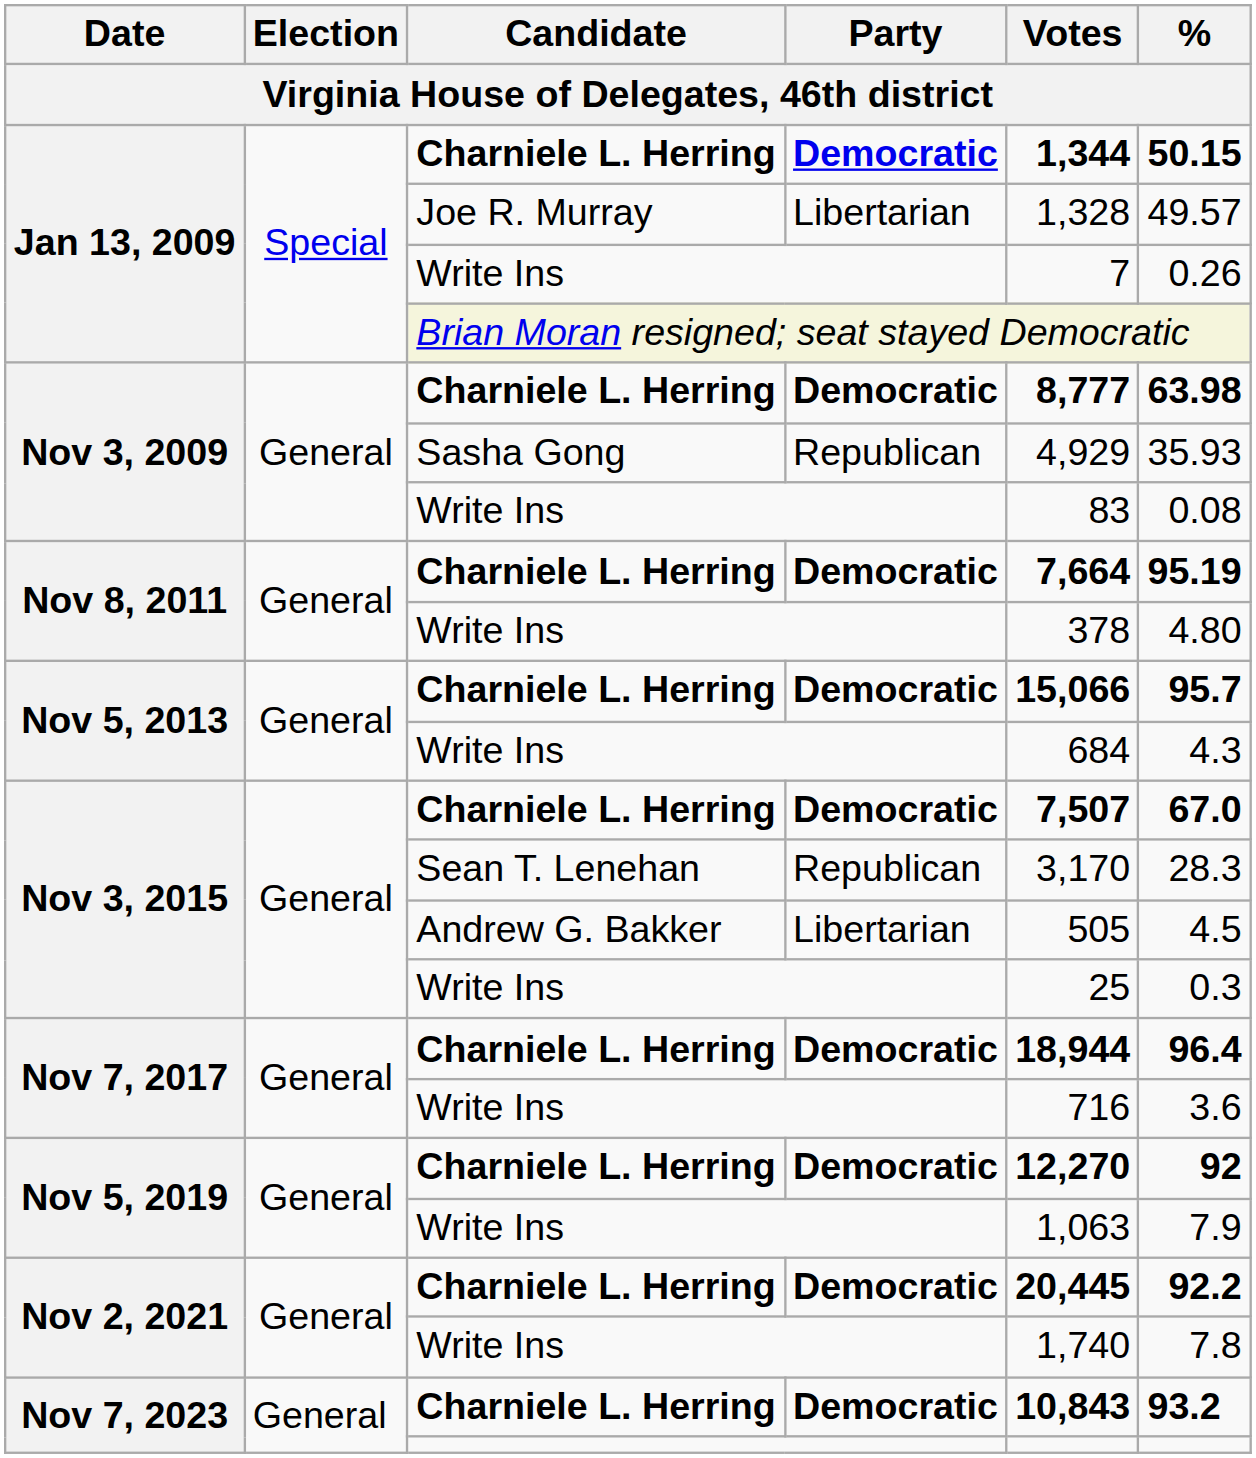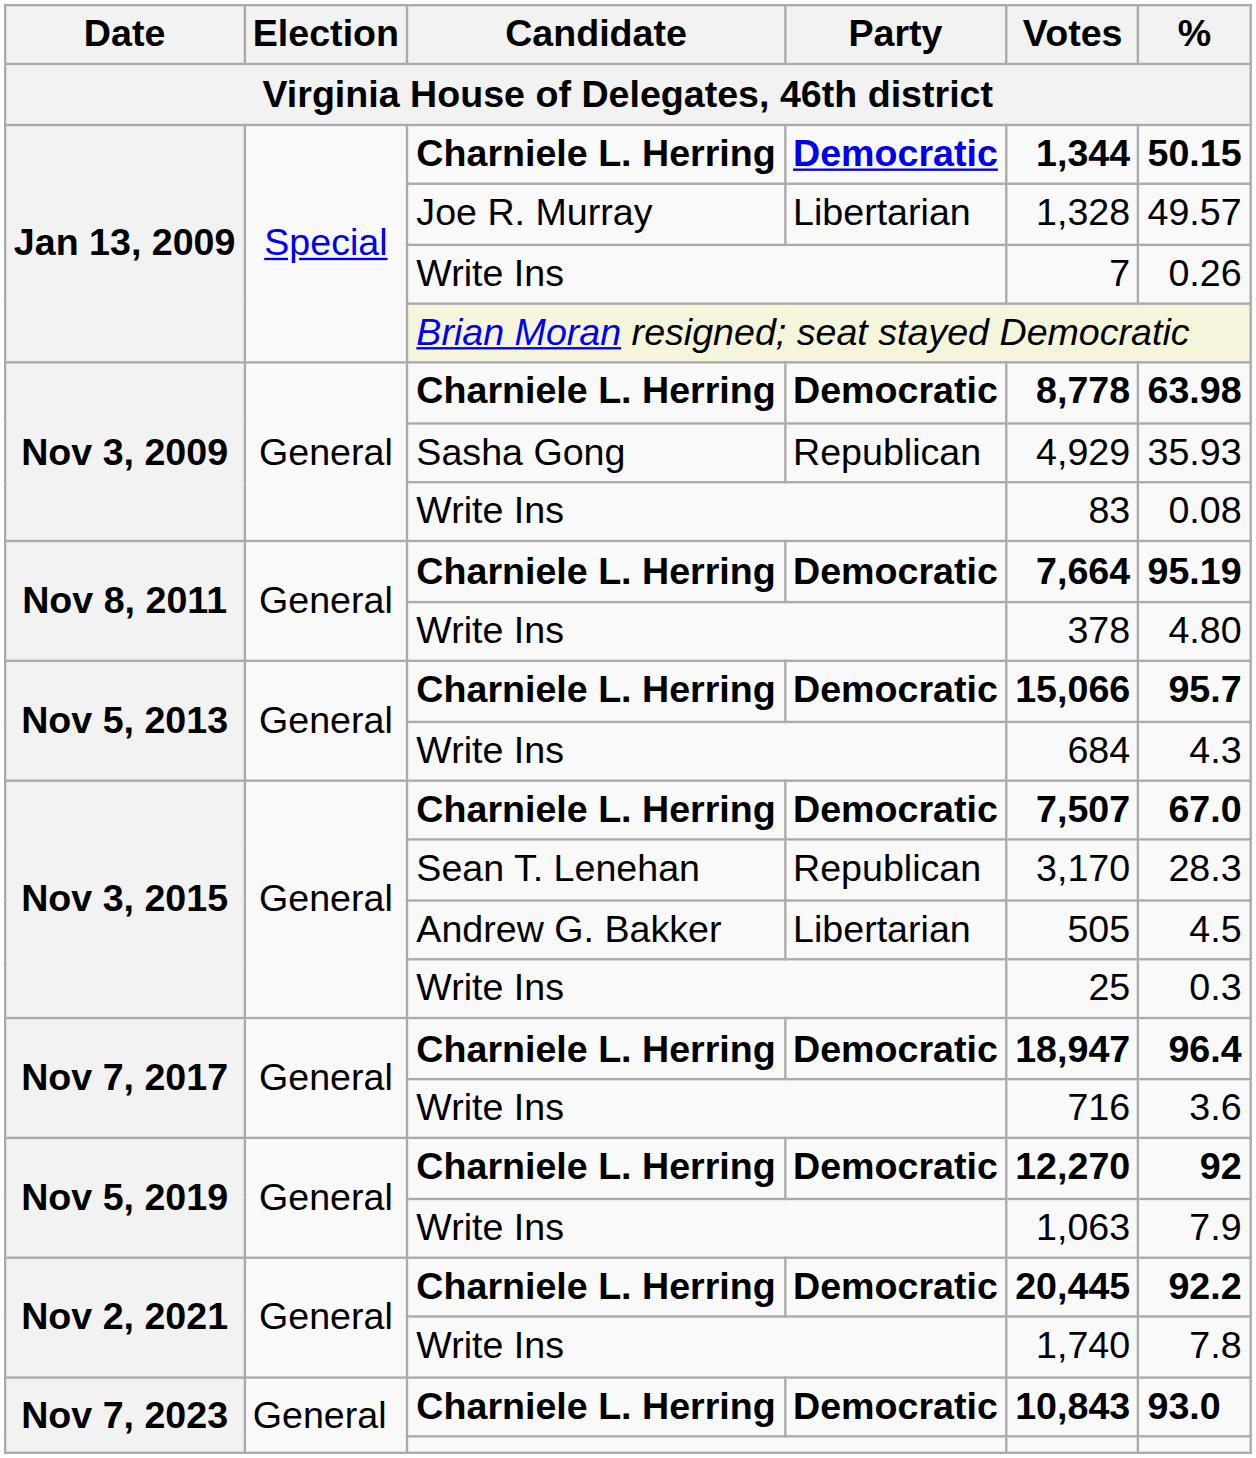 <table class="wikitable">
 <tr>
 <th>Date</th>
 <th>Election</th>
 <th>Candidate</th>
 <th>Party</th>
 <th>Votes</th>
 <th>%</th>
 </tr>
 <tr>
 <th colspan="6">Virginia House of Delegates, 46th district</th>
 </tr>
 <tr>
 <th rowspan="4">Jan 13, 2009</th>
 <td rowspan="4" align="center"><a href='#'>Special</a></td>
 <td><strong>Charniele L. Herring</strong></td>
 <td><strong><a href='#'>Democratic</a></strong></td>
 <td align="right"><strong>1,344</strong></td>
 <td align="right"><strong>50.15</strong></td>
 </tr>
 <tr>
 <td>Joe R. Murray</td>
 <td>Libertarian</td>
 <td align="right">1,328</td>
 <td align="right">49.57</td>
 </tr>
 <tr>
 <td colspan="2">Write Ins</td>
 <td align="right">7</td>
 <td align="right">0.26</td>
 </tr>
 <tr>
 <td colspan="4" style="background:Beige"><em><a href='#'>Brian Moran</a> resigned; seat stayed Democratic</em></td>
 </tr>
 <tr>
 <th rowspan="3">Nov 3, 2009</th>
 <td rowspan="3" align="center">General</td>
 <td><strong>Charniele L. Herring</strong></td>
 <td><strong>Democratic</strong></td>
-<td align="right"><strong>8,777</strong></td>
+<td align="right"><strong>8,778</strong></td>
 <td align="right"><strong>63.98</strong></td>
 </tr>
 <tr>
 <td>Sasha Gong</td>
 <td>Republican</td>
 <td align="right">4,929</td>
 <td align="right">35.93</td>
 </tr>
 <tr>
 <td colspan="2">Write Ins</td>
 <td align="right">83</td>
 <td align="right">0.08</td>
 </tr>
 <tr>
 <th rowspan="2">Nov 8, 2011</th>
 <td rowspan="2" align="center">General</td>
 <td><strong>Charniele L. Herring</strong></td>
 <td><strong>Democratic</strong></td>
 <td align="right"><strong>7,664</strong></td>
 <td align="right"><strong>95.19</strong></td>
 </tr>
 <tr>
 <td colspan="2">Write Ins</td>
 <td align="right">378</td>
 <td align="right">4.80</td>
 </tr>
 <tr>
 <th rowspan="2">Nov 5, 2013</th>
 <td rowspan="2" align="center">General</td>
 <td><strong>Charniele L. Herring</strong></td>
 <td><strong>Democratic</strong></td>
 <td align="right"><strong>15,066</strong></td>
 <td align="right"><strong>95.7</strong></td>
 </tr>
 <tr>
 <td colspan="2">Write Ins</td>
 <td align="right">684</td>
 <td align="right">4.3</td>
 </tr>
 <tr>
 <th rowspan="4">Nov 3, 2015</th>
 <td rowspan="4" align="center">General</td>
 <td><strong>Charniele L. Herring</strong></td>
 <td><strong>Democratic</strong></td>
 <td align="right"><strong>7,507</strong></td>
 <td align="right"><strong>67.0</strong></td>
 </tr>
 <tr>
 <td>Sean T. Lenehan</td>
 <td>Republican</td>
 <td align="right">3,170</td>
 <td align="right">28.3</td>
 </tr>
 <tr>
 <td>Andrew G. Bakker</td>
 <td>Libertarian</td>
 <td align="right">505</td>
 <td align="right">4.5</td>
 </tr>
 <tr>
 <td colspan="2">Write Ins</td>
 <td align="right">25</td>
 <td align="right">0.3</td>
 </tr>
 <tr>
 <th rowspan="2">Nov 7, 2017</th>
 <td rowspan="2" align="center">General</td>
 <td><strong>Charniele L. Herring</strong></td>
 <td><strong>Democratic</strong></td>
-<td align="right"><strong>18,944</strong></td>
+<td align="right"><strong>18,947</strong></td>
 <td align="right"><strong>96.4</strong></td>
 </tr>
 <tr>
 <td colspan="2">Write Ins</td>
 <td align="right">716</td>
 <td align="right">3.6</td>
 </tr>
 <tr>
 <th rowspan="2">Nov 5, 2019</th>
 <td rowspan="2" align="center">General</td>
 <td><strong>Charniele L. Herring</strong></td>
 <td><strong>Democratic</strong></td>
 <td align="right"><strong>12,270</strong></td>
 <td align="right"><strong>92</strong></td>
 </tr>
 <tr>
 <td colspan="2">Write Ins</td>
 <td align="right">1,063</td>
 <td align="right">7.9</td>
 </tr>
 <tr>
 <th rowspan="2">Nov 2, 2021</th>
 <td rowspan="2" align="center">General</td>
 <td><strong>Charniele L. Herring</strong></td>
 <td><strong>Democratic</strong></td>
 <td align="right"><strong>20,445	</strong></td>
 <td align="right"><strong>92.2</strong></td>
 </tr>
 <tr>
 <td colspan="2">Write Ins</td>
 <td align="right">1,740</td>
 <td align="right">7.8</td>
 </tr>
 <tr>
 <th rowspan="2">Nov 7, 2023</th>
 <td rowspan="2">General</td>
 <td><strong>Charniele L. Herring</strong></td>
 <td><strong>Democratic</strong></td>
 <td><strong>10,843	</strong></td>
-<td><strong>93.2</strong></td>
+<td><strong>93.0</strong></td>
 </tr>
 <tr>
 <td colspan="2"></td>
 <td></td>
 <td></td>
 </tr>
 </table>
